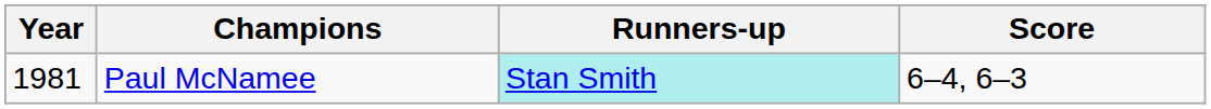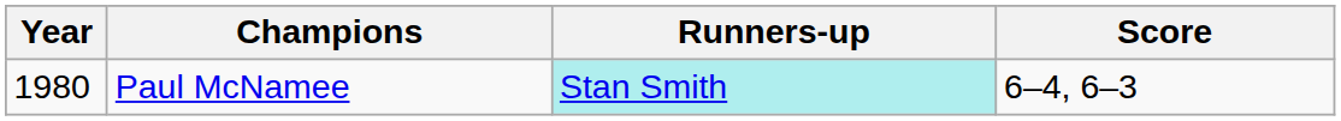 <table class="wikitable">
 <tr>
 <th style="width:40px">Year</th>
 <th style="width:200px">Champions</th>
 <th style="width:200px">Runners-up</th>
 <th style="width:150px" class="unsortable">Score</th>
 </tr>
 <tr>
-<td>1981</td>
+<td>1980</td>
 <td> <a href='#'>Paul McNamee</a></td>
 <td style="background: paleturquoise;"> <a href='#'>Stan Smith</a></td>
 <td>6–4, 6–3</td>
 </tr>
 </table>
